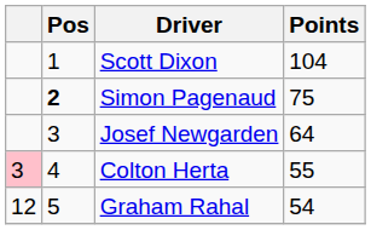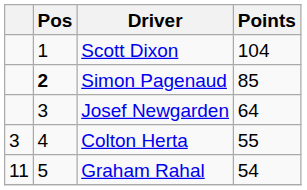 <table class="wikitable" style="font-size: 95%;">
 <tr>
 <th></th>
 <th>Pos</th>
 <th>Driver</th>
 <th>Points</th>
 </tr>
 <tr>
 <td align="left"></td>
 <td>1</td>
 <td> <a href='#'>Scott Dixon</a></td>
 <td>104</td>
 </tr>
 <tr>
 <td align="left"></td>
 <td><strong>2</strong></td>
 <td> <a href='#'>Simon Pagenaud</a></td>
-<td>75</td>
+<td>85</td>
 </tr>
 <tr>
 <td align="left"></td>
 <td>3</td>
 <td> <a href='#'>Josef Newgarden</a></td>
 <td>64</td>
 </tr>
 <tr>
-<td align="left" style="background: pink;"> 3</td>
+<td align="left"> 3</td>
 <td>4</td>
 <td> <a href='#'>Colton Herta</a></td>
 <td>55</td>
 </tr>
 <tr>
-<td align="left"> 12</td>
+<td align="left"> 11</td>
 <td>5</td>
 <td> <a href='#'>Graham Rahal</a></td>
 <td>54</td>
 </tr>
 <tr>
 </tr>
 </table>
